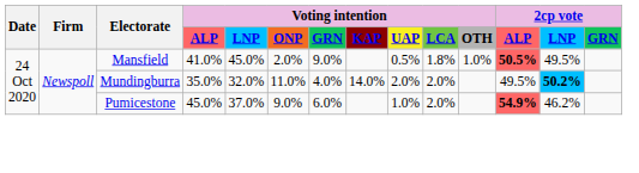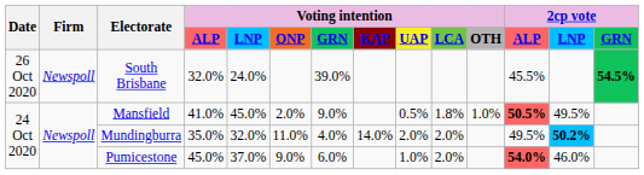 <table class="nowrap wikitable sortable tpl-blanktable" style=text-align:center;font-size:100%>
 <tr>
 <th rowspan=2>Date</th>
 <th rowspan=2>Firm</th>
 <th rowspan=2 class=unsortable>Electorate</th>
 <th colspan=8 class=unsortable style=background:#ebbce3>Voting intention</th>
 <th colspan=3 class=unsortable style=background:#ebbce3><a href='#'>2cp vote</a></th>
 </tr>
 <tr>
 <th class="unsortable" style="background:#f66"><a href='#'>ALP</a></th>
 <th class="unsortable" style="background:#00bfff"><a href='#'>LNP</a></th>
 <th class="unsortable" style="background:#f36c21"><a href='#'>ONP</a></th>
 <th class="unsortable" style="background:#10C25B"><a href='#'>GRN</a></th>
 <th class="unsortable" style="background:#8B0000"><a href='#'>KAP</a></th>
 <th class="unsortable" style="background:#F8EF21"><a href='#'>UAP</a></th>
 <th class="unsortable" style="background:#6fc442"><a href='#'>LCA</a></th>
 <th class="unsortable" style="background:#b3b3b3">OTH</th>
 <th class="unsortable" style="background:#f66"><a href='#'>ALP</a></th>
 <th class="unsortable" style="background:#00bfff"><a href='#'>LNP</a></th>
 <th class="unsortable" style="background:#10C25B"><a href='#'>GRN</a></th>
+</tr>
+<tr>
+<td>26 Oct 2020</td>
+<td><em><a href='#'>Newspoll</a></em></td>
+<td><a href='#'>South Brisbane</a></td>
+<td>32.0%</td>
+<td>24.0%</td>
+<td></td>
+<td>39.0%</td>
+<td></td>
+<td></td>
+<td></td>
+<td></td>
+<td>45.5%</td>
+<td></td>
+<th style="background:#10C25B">54.5%</th>
 </tr>
 <tr>
 <td rowspan="3">24 Oct 2020</td>
 <td rowspan="3"><em><a href='#'>Newspoll</a></em></td>
 <td><a href='#'>Mansfield</a></td>
 <td>41.0%</td>
 <td>45.0%</td>
 <td>2.0%</td>
 <td>9.0%</td>
 <td></td>
 <td>0.5%</td>
 <td>1.8%</td>
 <td>1.0%</td>
 <th style="background:#f66">50.5%</th>
 <td>49.5%</td>
 <td></td>
 </tr>
 <tr>
 <td><a href='#'>Mundingburra</a></td>
 <td>35.0%</td>
 <td>32.0%</td>
 <td>11.0%</td>
 <td>4.0%</td>
 <td>14.0%</td>
 <td>2.0%</td>
 <td>2.0%</td>
 <td></td>
 <td>49.5%</td>
 <th style="background:#00bfff"><strong>50.2%</strong></th>
 <td></td>
 </tr>
 <tr>
 <td><a href='#'>Pumicestone</a></td>
 <td>45.0%</td>
 <td>37.0%</td>
 <td>9.0%</td>
 <td>6.0%</td>
 <td></td>
 <td>1.0%</td>
 <td>2.0%</td>
 <td></td>
-<th style="background:#f66"><strong>54.9%</strong></th>
-<td>46.2%</td>
+<th style="background:#f66"><strong>54.0%</strong></th>
+<td>46.0%</td>
 <td></td>
 </tr>
 </table>
